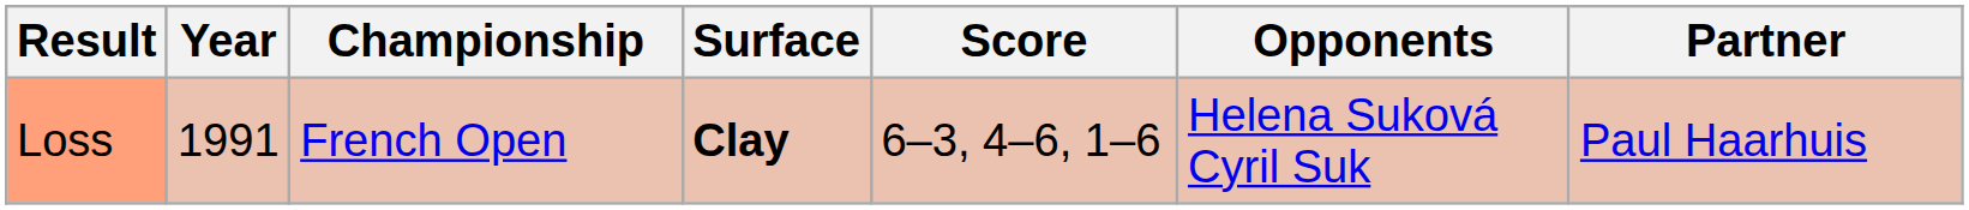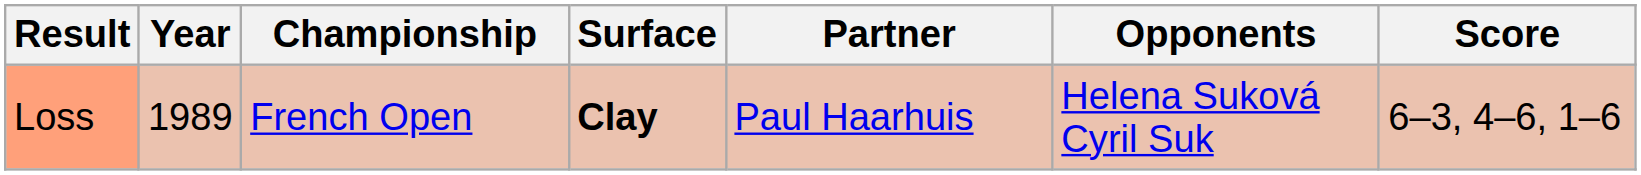 <table class="sortable wikitable">
 <tr>
 <th>Result</th>
 <th>Year</th>
 <th style="width:130px">Championship</th>
 <th style="width:50px">Surface</th>
+<th style="width:130px">Partner</th>
+<th style="width:130px">Opponents</th>
 <th style="width:100px"  class="unsortable">Score</th>
-<th style="width:130px">Opponents</th>
-<th style="width:130px">Partner</th>
 </tr>
 <tr style="background:#ebc2af;">
 <td style="background:#ffa07a;">Loss</td>
-<td>1991</td>
+<td>1989</td>
 <td><a href='#'>French Open</a></td>
 <td><strong>Clay</strong></td>
+<td> <a href='#'>Paul Haarhuis</a></td>
+<td> <a href='#'>Helena Suková</a><br> <a href='#'>Cyril Suk</a></td>
 <td>6–3, 4–6, 1–6</td>
-<td> <a href='#'>Helena Suková</a><br> <a href='#'>Cyril Suk</a></td>
-<td> <a href='#'>Paul Haarhuis</a></td>
 </tr>
 </table>
